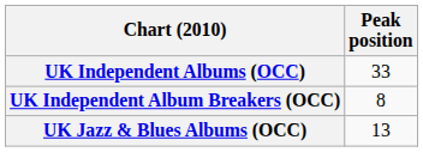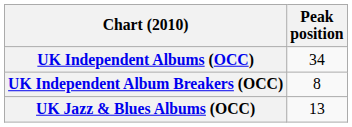 <table class="wikitable sortable plainrowheaders" style="text-align:center">
 <tr>
 <th scope="col">Chart (2010)</th>
 <th scope="col">Peak<br>position</th>
 </tr>
 <tr>
 <th scope="row"><a href='#'>UK Independent Albums</a> (<a href='#'>OCC</a>)</th>
-<td>33</td>
+<td>34</td>
 </tr>
 <tr>
 <th scope="row"><a href='#'>UK Independent Album Breakers</a> (OCC)</th>
 <td>8</td>
 </tr>
 <tr>
 <th scope="row"><a href='#'>UK Jazz & Blues Albums</a> (OCC)</th>
 <td>13</td>
 </tr>
 </table>
